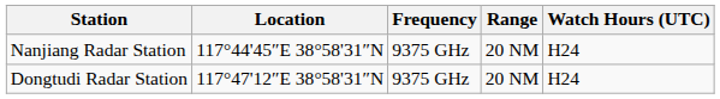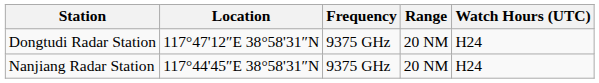 <table class="wikitable collapsible collapsed" style="border:#bbb; margin:.46em 0 0 .2em; margin:auto">
 <tr>
 <th>Station</th>
 <th>Location</th>
 <th>Frequency</th>
 <th>Range</th>
 <th>Watch Hours (UTC)</th>
 </tr>
 <tr>
+<td>Dongtudi Radar Station</td>
+<td>117°47'12″E 38°58'31″N</td>
+<td>9375 GHz</td>
+<td>20 NM</td>
+<td>H24</td>
+</tr>
+<tr>
 <td>Nanjiang Radar Station</td>
 <td>117°44'45″E 38°58'31″N</td>
 <td>9375 GHz</td>
 <td>20 NM</td>
 <td>H24</td>
 </tr>
-<tr>
-<td>Dongtudi Radar Station</td>
-<td>117°47'12″E 38°58'31″N</td>
-<td>9375 GHz</td>
-<td>20 NM</td>
-<td>H24</td>
-</tr>
 </table>
